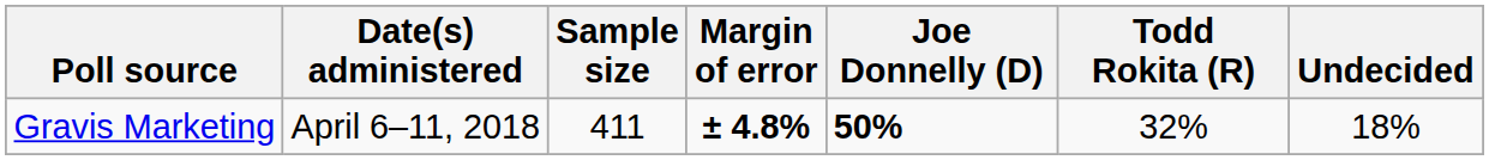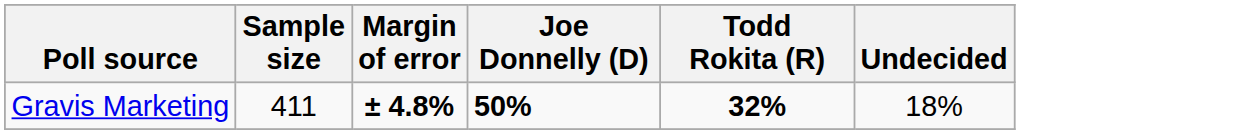 <table class="wikitable">
 <tr valign=bottom>
 <th>Poll source</th>
-<th>Date(s)<br>administered</th>
 <th>Sample<br>size</th>
 <th>Margin<br>of error</th>
 <th style="width:100px;">Joe<br>Donnelly (D)</th>
 <th style="width:100px;">Todd<br>Rokita (R)</th>
 <th>Undecided</th>
 </tr>
 <tr>
 <td><a href='#'>Gravis Marketing</a></td>
-<td align=center>April 6–11, 2018</td>
 <td align=center>411</td>
 <td align=center><strong>± 4.8%</strong></td>
 <td><strong>50%</strong></td>
-<td align=center>32%</td>
+<td align=center><strong>32%</strong></td>
 <td align=center>18%</td>
 </tr>
 </table>
